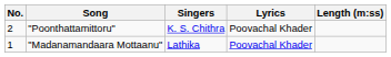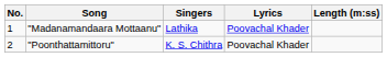 <table class="wikitable" style="font-size:95%;">
 <tr>
 <th>No.</th>
 <th>Song</th>
 <th>Singers</th>
 <th>Lyrics</th>
 <th>Length (m:ss)</th>
 </tr>
 <tr>
+<td>1</td>
+<td>"Madanamandaara Mottaanu"</td>
+<td><a href='#'>Lathika</a></td>
+<td><a href='#'>Poovachal Khader</a></td>
+<td></td>
+</tr>
+<tr>
 <td>2</td>
 <td>"Poonthattamittoru"</td>
 <td><a href='#'>K. S. Chithra</a></td>
 <td>Poovachal Khader</td>
 <td></td>
 </tr>
-<tr>
-<td>1</td>
-<td>"Madanamandaara Mottaanu"</td>
-<td><a href='#'>Lathika</a></td>
-<td><a href='#'>Poovachal Khader</a></td>
-<td></td>
-</tr>
 </table>
